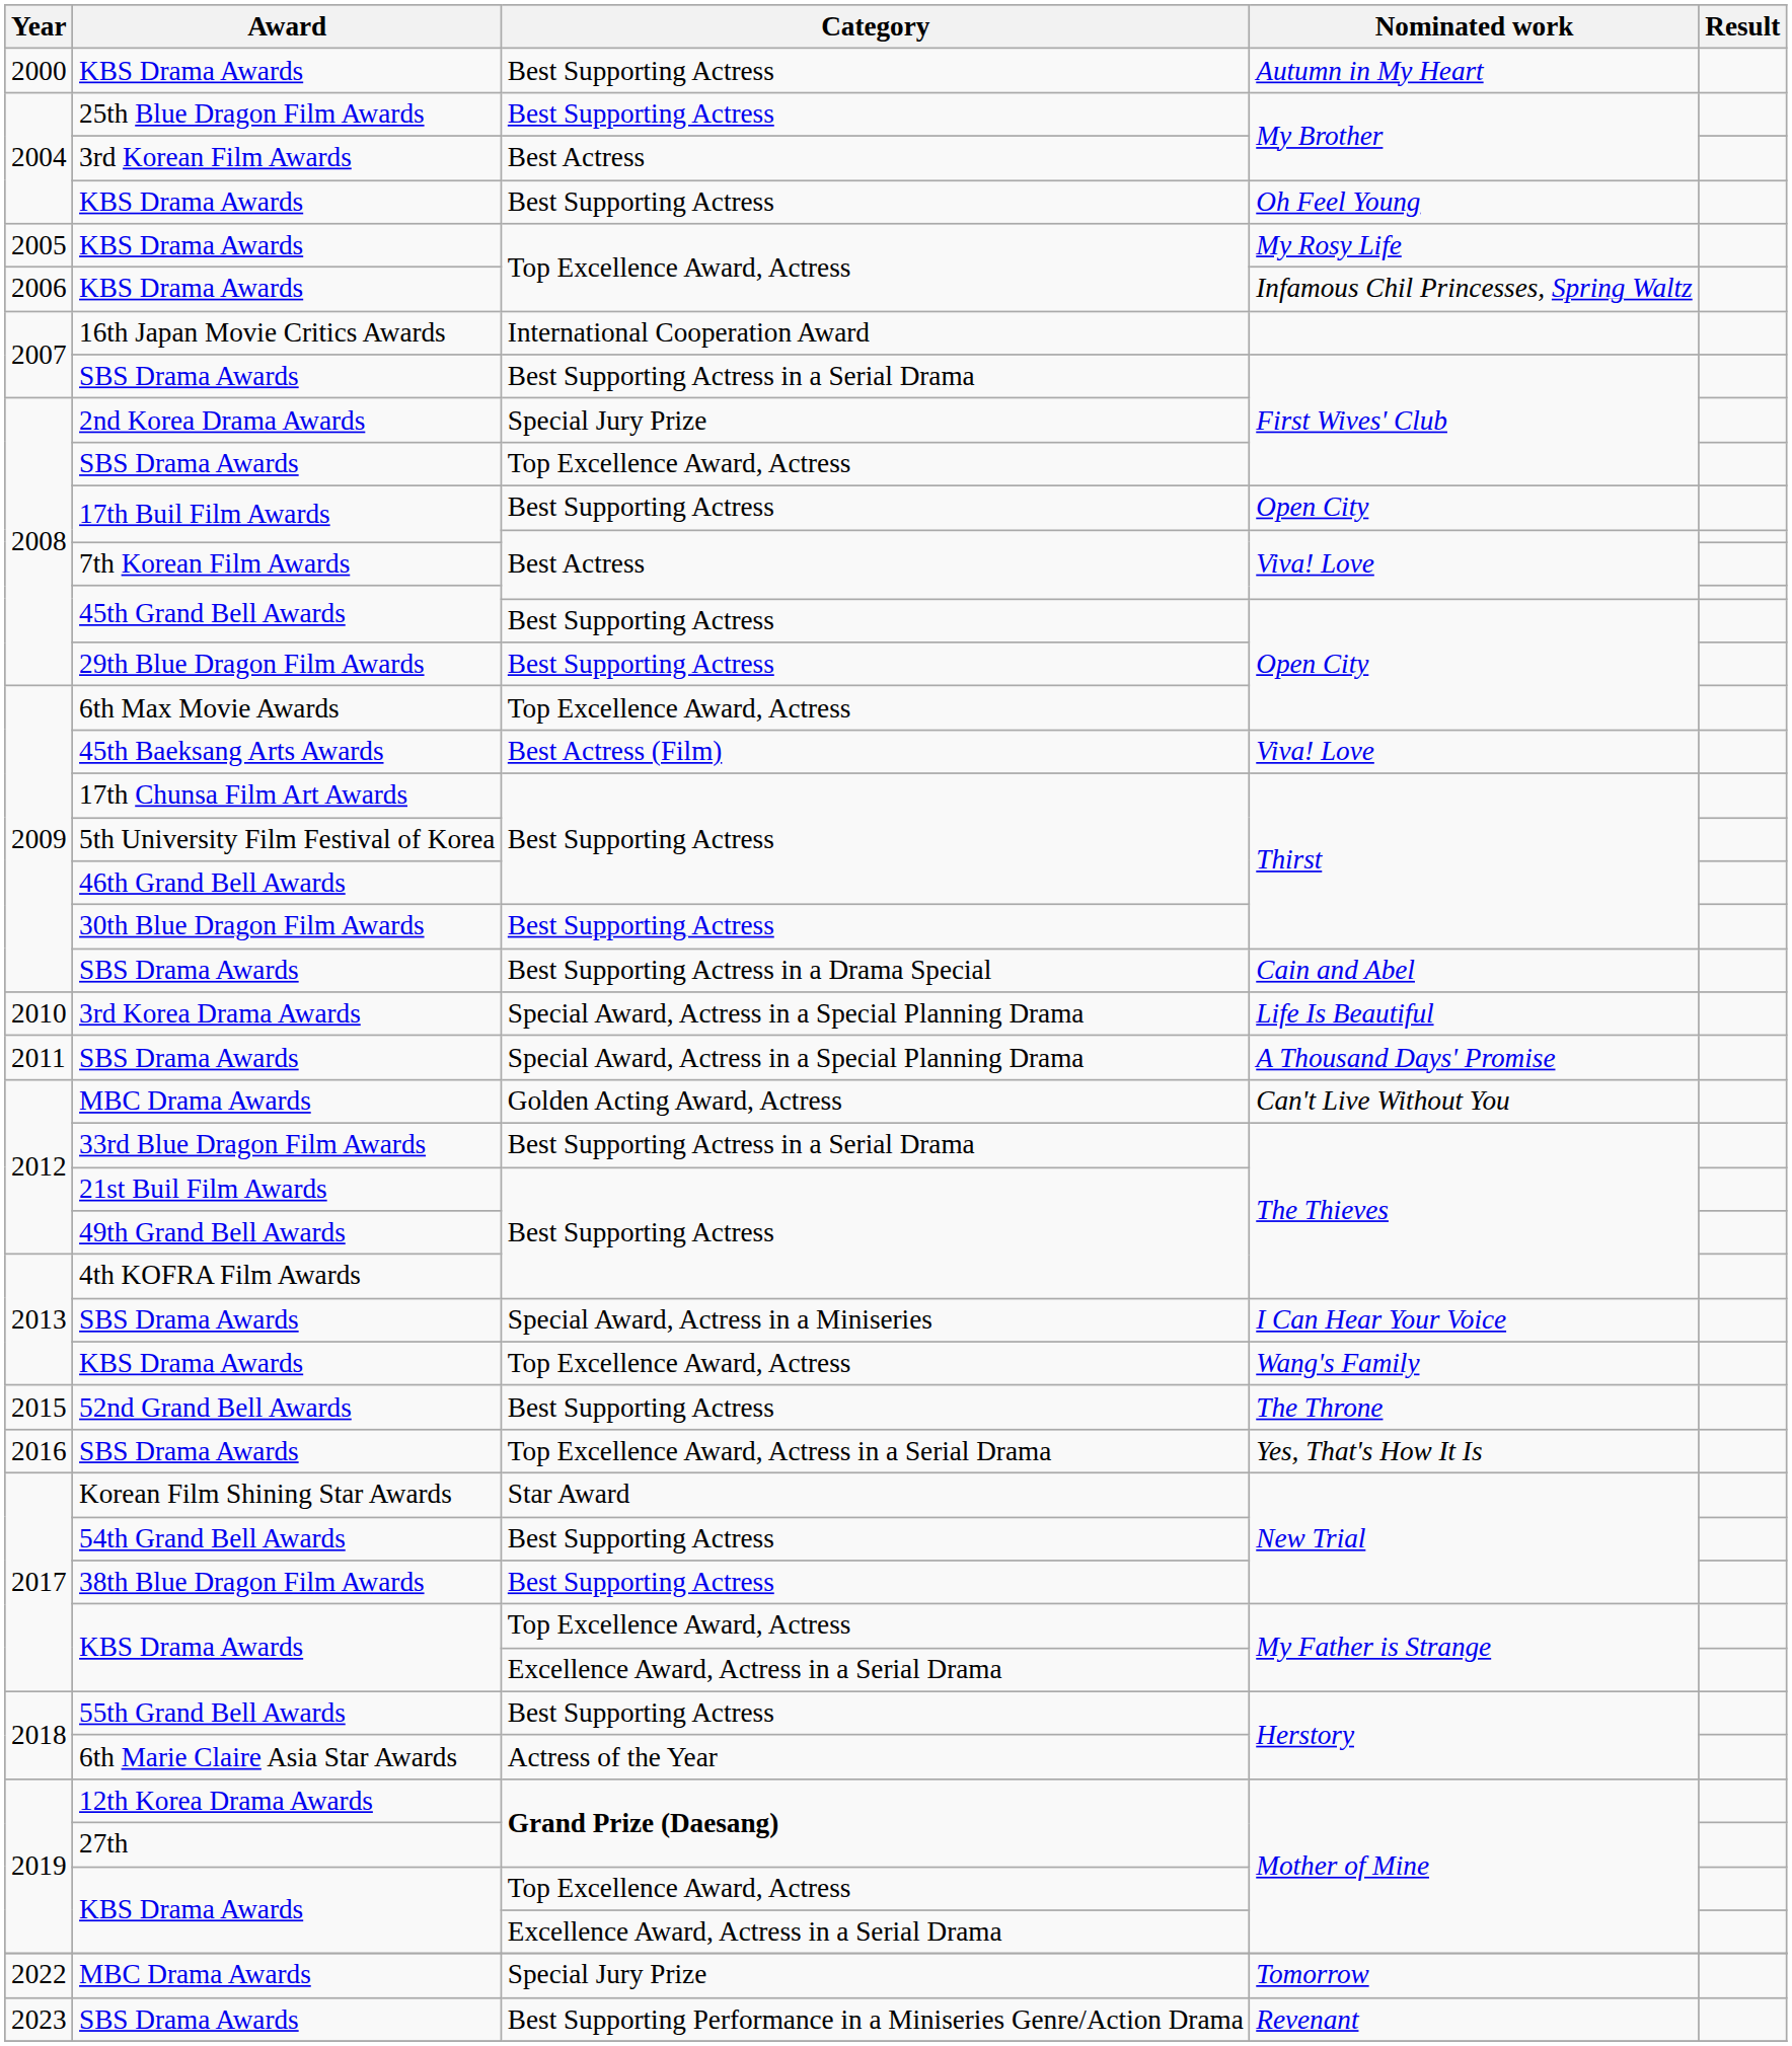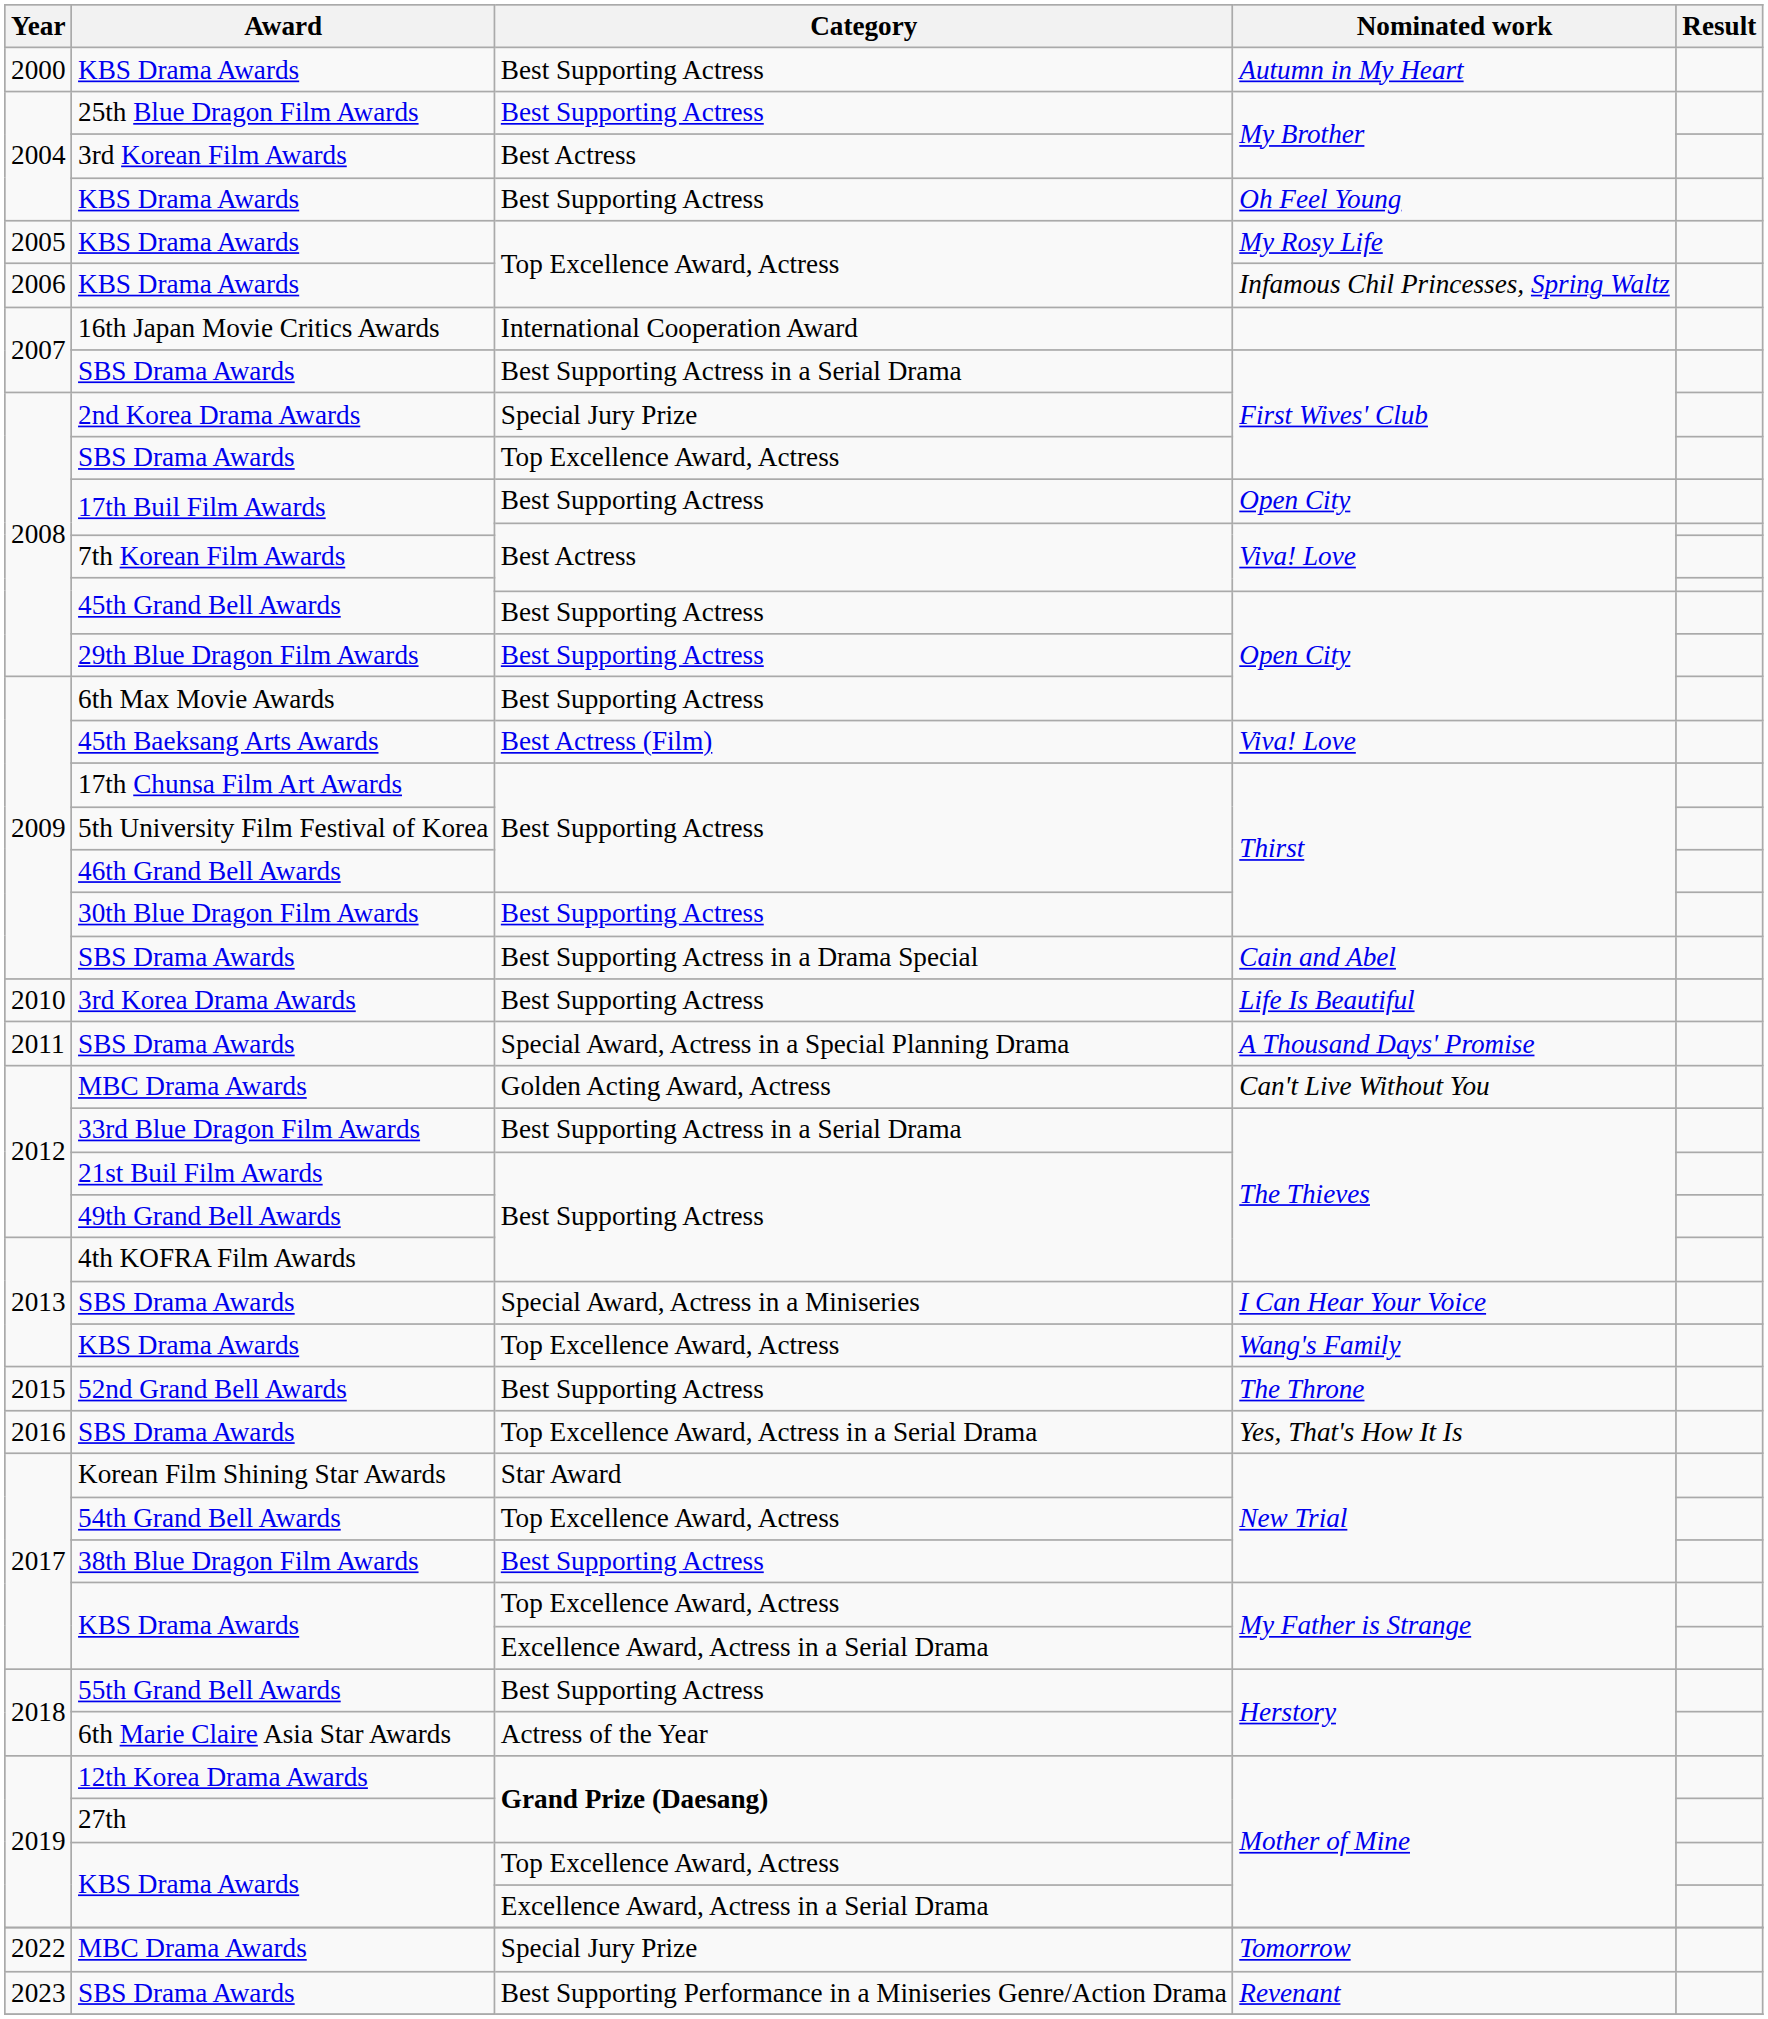 <table class="wikitable sortable">
 <tr>
 <th>Year</th>
 <th>Award</th>
 <th>Category</th>
 <th>Nominated work</th>
 <th>Result</th>
 </tr>
 <tr>
 <td>2000</td>
 <td><a href='#'>KBS Drama Awards</a></td>
 <td>Best Supporting Actress</td>
 <td><em><a href='#'>Autumn in My Heart</a></em></td>
 <td></td>
 </tr>
 <tr>
 <td rowspan=3>2004</td>
 <td>25th <a href='#'>Blue Dragon Film Awards</a></td>
 <td><a href='#'>Best Supporting Actress</a></td>
 <td rowspan=2><em><a href='#'>My Brother</a></em></td>
 <td></td>
 </tr>
 <tr>
 <td>3rd <a href='#'>Korean Film Awards</a></td>
 <td>Best Actress</td>
 <td></td>
 </tr>
 <tr>
 <td><a href='#'>KBS Drama Awards</a></td>
 <td>Best Supporting Actress</td>
 <td><em><a href='#'>Oh Feel Young</a></em></td>
 <td></td>
 </tr>
 <tr>
 <td>2005</td>
 <td><a href='#'>KBS Drama Awards</a></td>
 <td rowspan="2">Top Excellence Award, Actress</td>
 <td><em><a href='#'>My Rosy Life</a></em></td>
 <td></td>
 </tr>
 <tr>
 <td>2006</td>
 <td><a href='#'>KBS Drama Awards</a></td>
 <td><em>Infamous Chil Princesses, <a href='#'>Spring Waltz</a></em></td>
 <td></td>
 </tr>
 <tr>
 <td rowspan=2>2007</td>
 <td>16th Japan Movie Critics Awards</td>
 <td>International Cooperation Award</td>
 <td></td>
 <td></td>
 </tr>
 <tr>
 <td><a href='#'>SBS Drama Awards</a></td>
 <td>Best Supporting Actress in a Serial Drama</td>
 <td rowspan="3"><em><a href='#'>First Wives' Club</a></em></td>
 <td></td>
 </tr>
 <tr>
 <td rowspan="8">2008</td>
 <td><a href='#'>2nd Korea Drama Awards</a></td>
 <td>Special Jury Prize</td>
 <td></td>
 </tr>
 <tr>
 <td><a href='#'>SBS Drama Awards</a></td>
 <td>Top Excellence Award, Actress</td>
 <td></td>
 </tr>
 <tr>
 <td rowspan="2"><a href='#'>17th Buil Film Awards</a></td>
 <td>Best Supporting Actress</td>
 <td><em><a href='#'>Open City</a></em></td>
 <td></td>
 </tr>
 <tr>
 <td rowspan="3">Best Actress</td>
 <td rowspan="3"><em><a href='#'>Viva! Love</a></em></td>
 <td></td>
 </tr>
 <tr>
 <td>7th <a href='#'>Korean Film Awards</a></td>
 <td></td>
 </tr>
 <tr>
 <td rowspan="2"><a href='#'>45th Grand Bell Awards</a></td>
 <td></td>
 </tr>
 <tr>
 <td>Best Supporting Actress</td>
 <td rowspan="3"><em><a href='#'>Open City</a></em></td>
 <td></td>
 </tr>
 <tr>
 <td><a href='#'>29th Blue Dragon Film Awards</a></td>
 <td><a href='#'>Best Supporting Actress</a></td>
 <td></td>
 </tr>
 <tr>
 <td rowspan="7">2009</td>
 <td>6th Max Movie Awards</td>
-<td>Top Excellence Award, Actress</td>
+<td>Best Supporting Actress</td>
 <td></td>
 </tr>
 <tr>
 <td><a href='#'>45th Baeksang Arts Awards</a></td>
 <td><a href='#'>Best Actress (Film)</a></td>
 <td><em><a href='#'>Viva! Love</a></em></td>
 <td></td>
 </tr>
 <tr>
 <td>17th <a href='#'>Chunsa Film Art Awards</a></td>
 <td rowspan="3">Best Supporting Actress</td>
 <td rowspan="4"><em><a href='#'>Thirst</a></em></td>
 <td></td>
 </tr>
 <tr>
 <td>5th University Film Festival of Korea</td>
 <td></td>
 </tr>
 <tr>
 <td><a href='#'>46th Grand Bell Awards</a></td>
 <td></td>
 </tr>
 <tr>
 <td><a href='#'>30th Blue Dragon Film Awards</a></td>
 <td><a href='#'>Best Supporting Actress</a></td>
 <td></td>
 </tr>
 <tr>
 <td><a href='#'>SBS Drama Awards</a></td>
 <td>Best Supporting Actress in a Drama Special</td>
 <td><em><a href='#'>Cain and Abel</a></em></td>
 <td></td>
 </tr>
 <tr>
 <td>2010</td>
 <td><a href='#'>3rd Korea Drama Awards</a></td>
-<td>Special Award, Actress in a Special Planning Drama</td>
+<td>Best Supporting Actress</td>
 <td><em><a href='#'>Life Is Beautiful</a></em></td>
 <td></td>
 </tr>
 <tr>
 <td>2011</td>
 <td><a href='#'>SBS Drama Awards</a></td>
 <td>Special Award, Actress in a Special Planning Drama</td>
 <td><em><a href='#'>A Thousand Days' Promise</a></em></td>
 <td></td>
 </tr>
 <tr>
 <td rowspan="4">2012</td>
 <td><a href='#'>MBC Drama Awards</a></td>
 <td>Golden Acting Award, Actress</td>
 <td><em>Can't Live Without You</em></td>
 <td></td>
 </tr>
 <tr>
 <td><a href='#'>33rd Blue Dragon Film Awards</a></td>
 <td>Best Supporting Actress in a Serial Drama</td>
 <td rowspan="4"><em><a href='#'>The Thieves</a></em></td>
 <td></td>
 </tr>
 <tr>
 <td><a href='#'>21st Buil Film Awards</a></td>
 <td rowspan="3">Best Supporting Actress</td>
 <td></td>
 </tr>
 <tr>
 <td><a href='#'>49th Grand Bell Awards</a></td>
 <td></td>
 </tr>
 <tr>
 <td rowspan=3>2013</td>
 <td>4th KOFRA Film Awards </td>
 <td></td>
 </tr>
 <tr>
 <td><a href='#'>SBS Drama Awards</a></td>
 <td>Special Award, Actress in a Miniseries</td>
 <td><em><a href='#'>I Can Hear Your Voice</a></em></td>
 <td></td>
 </tr>
 <tr>
 <td><a href='#'>KBS Drama Awards</a></td>
 <td>Top Excellence Award, Actress</td>
 <td><em><a href='#'>Wang's Family</a></em></td>
 <td></td>
 </tr>
 <tr>
 <td>2015</td>
 <td><a href='#'>52nd Grand Bell Awards</a></td>
 <td>Best Supporting Actress</td>
 <td><em><a href='#'>The Throne</a></em></td>
 <td></td>
 </tr>
 <tr>
 <td>2016</td>
 <td><a href='#'>SBS Drama Awards</a></td>
 <td>Top Excellence Award, Actress in a Serial Drama</td>
 <td><em>Yes, That's How It Is</em></td>
 <td></td>
 </tr>
 <tr>
 <td rowspan="5">2017</td>
 <td>Korean Film Shining Star Awards</td>
 <td>Star Award</td>
 <td rowspan="3"><em><a href='#'>New Trial</a></em></td>
 <td></td>
 </tr>
 <tr>
 <td><a href='#'>54th Grand Bell Awards</a></td>
-<td>Best Supporting Actress</td>
+<td>Top Excellence Award, Actress</td>
 <td></td>
 </tr>
 <tr>
 <td><a href='#'>38th Blue Dragon Film Awards</a></td>
 <td><a href='#'>Best Supporting Actress</a></td>
 <td></td>
 </tr>
 <tr>
 <td rowspan=2><a href='#'>KBS Drama Awards</a></td>
 <td>Top Excellence Award, Actress</td>
 <td rowspan=2><em><a href='#'>My Father is Strange</a></em></td>
 <td></td>
 </tr>
 <tr>
 <td>Excellence Award, Actress in a Serial Drama</td>
 <td></td>
 </tr>
 <tr>
 <td rowspan=2>2018</td>
 <td><a href='#'>55th Grand Bell Awards</a></td>
 <td>Best Supporting Actress</td>
 <td rowspan=2><em><a href='#'>Herstory</a></em></td>
 <td></td>
 </tr>
 <tr>
 <td>6th <a href='#'>Marie Claire</a> Asia Star Awards</td>
 <td>Actress of the Year</td>
 <td></td>
 </tr>
 <tr>
 <td rowspan=4>2019</td>
 <td><a href='#'>12th Korea Drama Awards</a></td>
 <td rowspan="2"><strong>Grand Prize (Daesang)</strong></td>
 <td rowspan=4><em><a href='#'>Mother of Mine</a></em></td>
 <td></td>
 </tr>
 <tr>
 <td>27th </td>
 <td></td>
 </tr>
 <tr>
 <td rowspan=2><a href='#'>KBS Drama Awards</a></td>
 <td>Top Excellence Award, Actress</td>
 <td></td>
 </tr>
 <tr>
 <td>Excellence Award, Actress in a Serial Drama</td>
 <td></td>
 </tr>
 <tr>
 </tr>
 <tr>
 <td>2022</td>
 <td><a href='#'>MBC Drama Awards</a></td>
 <td>Special Jury Prize</td>
 <td><em><a href='#'>Tomorrow</a></em></td>
 <td></td>
 </tr>
 <tr>
 <td>2023</td>
 <td><a href='#'>SBS Drama Awards</a></td>
 <td>Best Supporting Performance in a Miniseries Genre/Action Drama</td>
 <td><em><a href='#'>Revenant</a></em></td>
 <td></td>
 </tr>
 <tr>
 </tr>
 </table>
